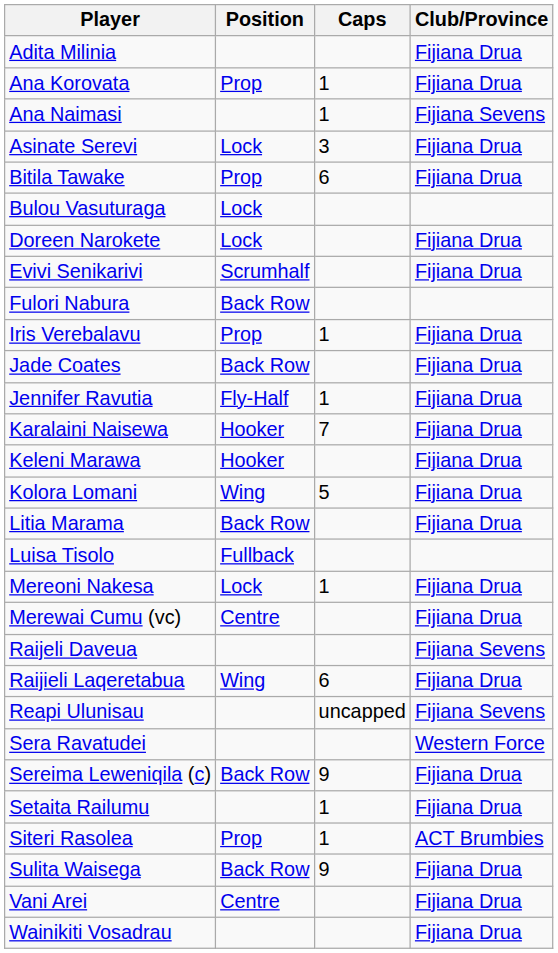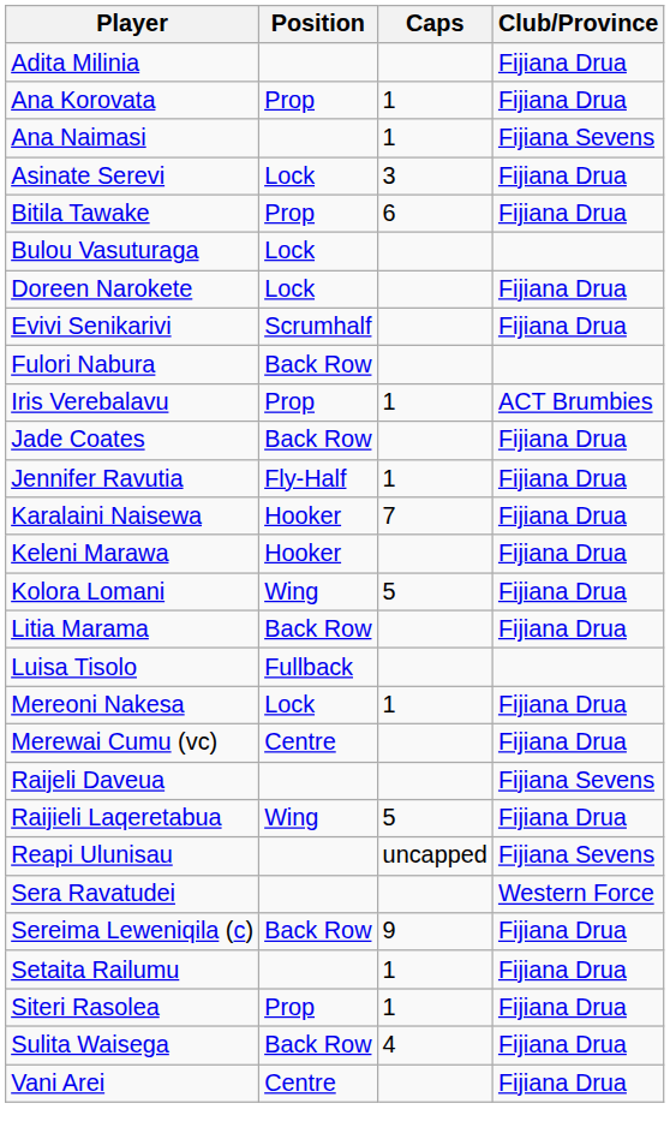 <table class="wikitable sortable">
 <tr>
 <th>Player</th>
 <th>Position</th>
 <th>Caps</th>
 <th>Club/Province</th>
 </tr>
 <tr>
 <td><a href='#'>Adita Milinia</a></td>
 <td></td>
 <td></td>
 <td><a href='#'>Fijiana Drua</a></td>
 </tr>
 <tr>
 <td><a href='#'>Ana Korovata</a></td>
 <td><a href='#'>Prop</a></td>
 <td>1</td>
 <td><a href='#'>Fijiana Drua</a></td>
 </tr>
 <tr>
 <td><a href='#'>Ana Naimasi</a></td>
 <td></td>
 <td>1</td>
 <td><a href='#'>Fijiana Sevens</a></td>
 </tr>
 <tr>
 <td><a href='#'>Asinate Serevi</a></td>
 <td><a href='#'>Lock</a></td>
 <td>3</td>
 <td><a href='#'>Fijiana Drua</a></td>
 </tr>
 <tr>
 <td><a href='#'>Bitila Tawake</a></td>
 <td><a href='#'>Prop</a></td>
 <td>6</td>
 <td><a href='#'>Fijiana Drua</a></td>
 </tr>
 <tr>
 <td><a href='#'>Bulou Vasuturaga</a></td>
 <td><a href='#'>Lock</a></td>
 <td></td>
 <td></td>
 </tr>
 <tr>
 <td><a href='#'>Doreen Narokete</a></td>
 <td><a href='#'>Lock</a></td>
 <td></td>
 <td><a href='#'>Fijiana Drua</a></td>
 </tr>
 <tr>
 <td><a href='#'>Evivi Senikarivi</a></td>
 <td><a href='#'>Scrumhalf</a></td>
 <td></td>
 <td><a href='#'>Fijiana Drua</a></td>
 </tr>
 <tr>
 <td><a href='#'>Fulori Nabura</a></td>
 <td><a href='#'>Back Row</a></td>
 <td></td>
 <td></td>
 </tr>
 <tr>
 <td><a href='#'>Iris Verebalavu</a></td>
 <td><a href='#'>Prop</a></td>
 <td>1</td>
-<td><a href='#'>Fijiana Drua</a></td>
+<td><a href='#'>ACT Brumbies</a></td>
 </tr>
 <tr>
 <td><a href='#'>Jade Coates</a></td>
 <td><a href='#'>Back Row</a></td>
 <td></td>
 <td><a href='#'>Fijiana Drua</a></td>
 </tr>
 <tr>
 <td><a href='#'>Jennifer Ravutia</a></td>
 <td><a href='#'>Fly-Half</a></td>
 <td>1</td>
 <td><a href='#'>Fijiana Drua</a></td>
 </tr>
 <tr>
 <td><a href='#'>Karalaini Naisewa</a></td>
 <td><a href='#'>Hooker</a></td>
 <td>7</td>
 <td><a href='#'>Fijiana Drua</a></td>
 </tr>
 <tr>
 <td><a href='#'>Keleni Marawa</a></td>
 <td><a href='#'>Hooker</a></td>
 <td></td>
 <td><a href='#'>Fijiana Drua</a></td>
 </tr>
 <tr>
 <td><a href='#'>Kolora Lomani</a></td>
 <td><a href='#'>Wing</a></td>
 <td>5</td>
 <td><a href='#'>Fijiana Drua</a></td>
 </tr>
 <tr>
 <td><a href='#'>Litia Marama</a></td>
 <td><a href='#'>Back Row</a></td>
 <td></td>
 <td><a href='#'>Fijiana Drua</a></td>
 </tr>
 <tr>
 <td><a href='#'>Luisa Tisolo</a></td>
 <td><a href='#'>Fullback</a></td>
 <td></td>
 <td></td>
 </tr>
 <tr>
 <td><a href='#'>Mereoni Nakesa</a></td>
 <td><a href='#'>Lock</a></td>
 <td>1</td>
 <td><a href='#'>Fijiana Drua</a></td>
 </tr>
 <tr>
 <td><a href='#'>Merewai Cumu</a> (vc)</td>
 <td><a href='#'>Centre</a></td>
 <td></td>
 <td><a href='#'>Fijiana Drua</a></td>
 </tr>
 <tr>
 <td><a href='#'>Raijeli Daveua</a></td>
 <td></td>
 <td></td>
 <td><a href='#'>Fijiana Sevens</a></td>
 </tr>
 <tr>
 <td><a href='#'>Raijieli Laqeretabua</a></td>
 <td><a href='#'>Wing</a></td>
-<td>6</td>
+<td>5</td>
 <td><a href='#'>Fijiana Drua</a></td>
 </tr>
 <tr>
 <td><a href='#'>Reapi Ulunisau</a></td>
 <td></td>
 <td>uncapped</td>
 <td><a href='#'>Fijiana Sevens</a></td>
 </tr>
 <tr>
 <td><a href='#'>Sera Ravatudei</a></td>
 <td></td>
 <td></td>
 <td><a href='#'>Western Force</a></td>
 </tr>
 <tr>
 <td><a href='#'>Sereima Leweniqila</a> (<a href='#'>c</a>)</td>
 <td><a href='#'>Back Row</a></td>
 <td>9</td>
 <td><a href='#'>Fijiana Drua</a></td>
 </tr>
 <tr>
 <td><a href='#'>Setaita Railumu</a></td>
 <td></td>
 <td>1</td>
 <td><a href='#'>Fijiana Drua</a></td>
 </tr>
 <tr>
 <td><a href='#'>Siteri Rasolea</a></td>
 <td><a href='#'>Prop</a></td>
 <td>1</td>
-<td><a href='#'>ACT Brumbies</a></td>
+<td><a href='#'>Fijiana Drua</a></td>
 </tr>
 <tr>
 <td><a href='#'>Sulita Waisega</a></td>
 <td><a href='#'>Back Row</a></td>
-<td>9</td>
+<td>4</td>
 <td><a href='#'>Fijiana Drua</a></td>
 </tr>
 <tr>
 <td><a href='#'>Vani Arei</a></td>
 <td><a href='#'>Centre</a></td>
 <td></td>
 <td><a href='#'>Fijiana Drua</a></td>
 </tr>
-<tr>
-<td><a href='#'>Wainikiti Vosadrau</a></td>
-<td></td>
-<td></td>
-<td><a href='#'>Fijiana Drua</a></td>
-</tr>
 </table>
